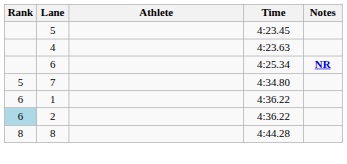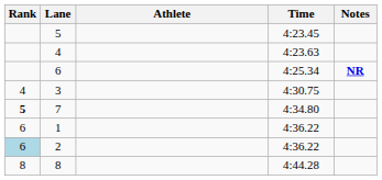 <table class="wikitable" style="text-align:center">
 <tr>
 <th width=40>Rank</th>
 <th width=40>Lane</th>
 <th width=250>Athlete</th>
 <th width=80>Time</th>
 <th width=50>Notes</th>
 </tr>
 <tr>
 <td></td>
 <td>5</td>
 <td align=left></td>
 <td>4:23.45</td>
 <td></td>
 </tr>
 <tr>
 <td></td>
 <td>4</td>
 <td align=left></td>
 <td>4:23.63</td>
 <td></td>
 </tr>
 <tr>
 <td></td>
 <td>6</td>
 <td align=left></td>
 <td>4:25.34</td>
 <td><strong><a href='#'>NR</a></strong></td>
 </tr>
 <tr>
-<td>5</td>
+<td>4</td>
+<td>3</td>
+<td align=left></td>
+<td>4:30.75</td>
+<td></td>
+</tr>
+<tr>
+<td><strong>5</strong></td>
 <td>7</td>
 <td align=left></td>
 <td>4:34.80</td>
 <td></td>
 </tr>
 <tr>
 <td>6</td>
 <td>1</td>
 <td align=left></td>
 <td>4:36.22</td>
 <td></td>
 </tr>
 <tr>
 <td style="background: lightblue;">6</td>
 <td>2</td>
 <td align=left></td>
 <td>4:36.22</td>
 <td></td>
 </tr>
 <tr>
 <td>8</td>
 <td>8</td>
 <td align=left></td>
 <td>4:44.28</td>
 <td></td>
 </tr>
 </table>
